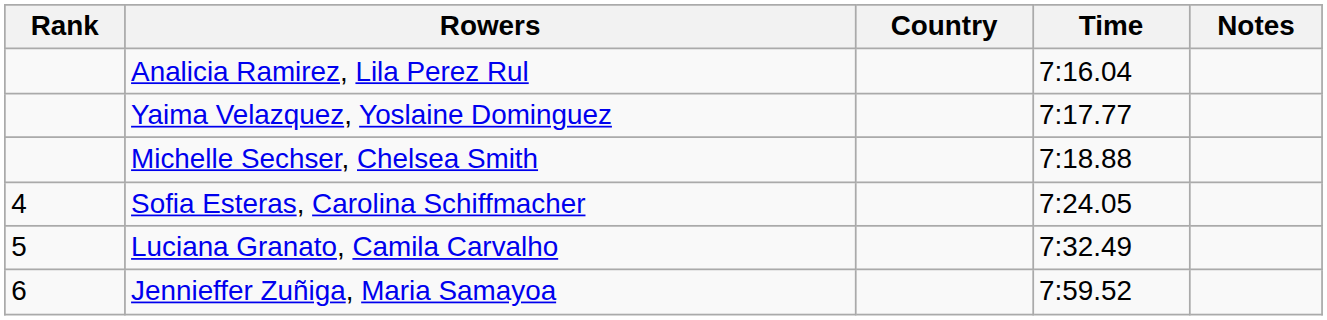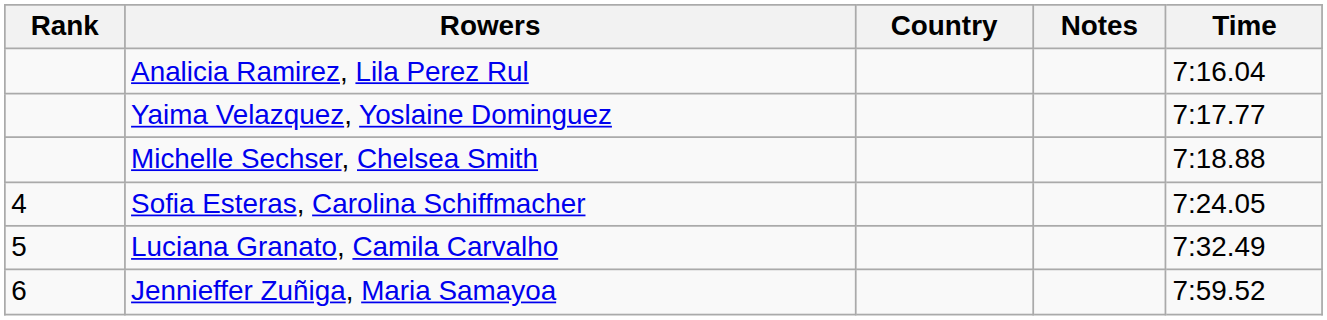 <table class="wikitable" width=60%>
 <tr>
 <th>Rank</th>
 <th>Rowers</th>
 <th>Country</th>
+<th>Notes</th>
 <th>Time</th>
-<th>Notes</th>
 </tr>
 <tr>
 <td></td>
 <td><a href='#'>Analicia Ramirez</a>, <a href='#'>Lila Perez Rul</a></td>
 <td></td>
+<td></td>
 <td>7:16.04</td>
-<td></td>
 </tr>
 <tr>
 <td></td>
 <td><a href='#'>Yaima Velazquez</a>, <a href='#'>Yoslaine Dominguez</a></td>
 <td></td>
+<td></td>
 <td>7:17.77</td>
-<td></td>
 </tr>
 <tr>
 <td></td>
 <td><a href='#'>Michelle Sechser</a>, <a href='#'>Chelsea Smith</a></td>
 <td></td>
+<td></td>
 <td>7:18.88</td>
-<td></td>
 </tr>
 <tr>
 <td>4</td>
 <td><a href='#'>Sofia Esteras</a>, <a href='#'>Carolina Schiffmacher</a></td>
 <td></td>
+<td></td>
 <td>7:24.05</td>
-<td></td>
 </tr>
 <tr>
 <td>5</td>
 <td><a href='#'>Luciana Granato</a>, <a href='#'>Camila Carvalho</a></td>
 <td></td>
+<td></td>
 <td>7:32.49</td>
-<td></td>
 </tr>
 <tr>
 <td>6</td>
 <td><a href='#'>Jennieffer Zuñiga</a>, <a href='#'>Maria Samayoa</a></td>
 <td></td>
+<td></td>
 <td>7:59.52</td>
-<td></td>
 </tr>
 </table>
